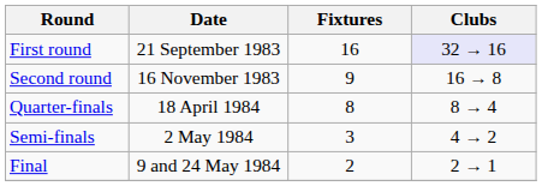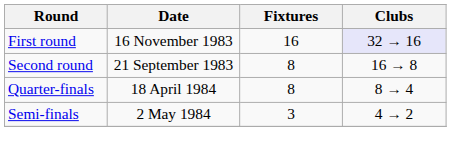 <table class="wikitable" style="text-align:left">
 <tr>
 <th width=100>Round</th>
 <th width=130>Date</th>
 <th width=100>Fixtures</th>
 <th width=100>Clubs</th>
 </tr>
 <tr>
 <td><a href='#'>First round</a></td>
-<td align="center">21 September 1983</td>
+<td align="center">16 November 1983</td>
 <td align="center">16</td>
 <td align="center" style="background: lavender;">32 → 16</td>
 </tr>
 <tr>
 <td><a href='#'>Second round</a></td>
-<td align="center">16 November 1983</td>
-<td align="center">9</td>
+<td align="center">21 September 1983</td>
+<td align="center">8</td>
 <td align="center">16 → 8</td>
 </tr>
 <tr>
 <td><a href='#'>Quarter-finals</a></td>
 <td align="center">18 April 1984</td>
 <td align="center">8</td>
 <td align="center">8 → 4</td>
 </tr>
 <tr>
 <td><a href='#'>Semi-finals</a></td>
 <td align="center">2 May 1984</td>
 <td align="center">3</td>
 <td align="center">4 → 2</td>
 </tr>
 <tr>
-<td><a href='#'>Final</a></td>
-<td align="center">9 and 24 May 1984</td>
-<td align="center">2</td>
-<td align="center">2 → 1</td>
-</tr>
-<tr>
 </tr>
 </table>
